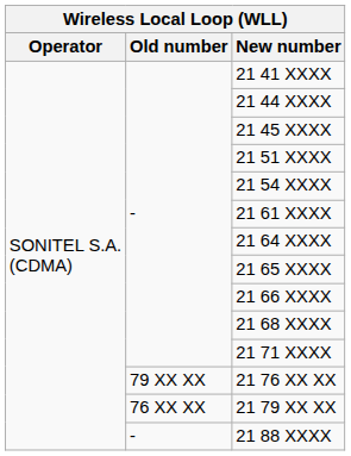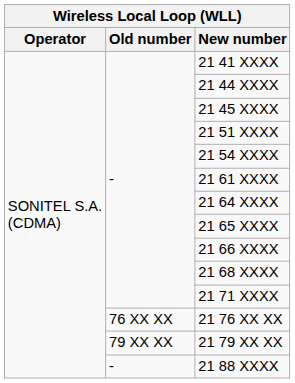 <table class="wikitable" border=1>
 <tr>
 <th colspan="3">Wireless Local Loop (WLL)</th>
 </tr>
 <tr>
 <th>Operator</th>
 <th>Old number</th>
 <th>New number</th>
 </tr>
 <tr>
 <td rowspan="14">SONITEL S.A.<br>(CDMA)</td>
 <td rowspan="11">-</td>
 <td>21 41 XXXX</td>
 </tr>
 <tr>
 <td>21 44 XXXX</td>
 </tr>
 <tr>
 <td>21 45 XXXX</td>
 </tr>
 <tr>
 <td>21 51 XXXX</td>
 </tr>
 <tr>
 <td>21 54 XXXX</td>
 </tr>
 <tr>
 <td>21 61 XXXX</td>
 </tr>
 <tr>
 <td>21 64 XXXX</td>
 </tr>
 <tr>
 <td>21 65 XXXX</td>
 </tr>
 <tr>
 <td>21 66 XXXX</td>
 </tr>
 <tr>
 <td>21 68 XXXX</td>
 </tr>
 <tr>
 <td>21 71 XXXX</td>
 </tr>
 <tr>
-<td>79 XX XX</td>
+<td>76 XX XX</td>
 <td>21 76 XX XX</td>
 </tr>
 <tr>
-<td>76 XX XX</td>
+<td>79 XX XX</td>
 <td>21 79 XX XX</td>
 </tr>
 <tr>
 <td>-</td>
 <td>21 88 XXXX</td>
 </tr>
 </table>
